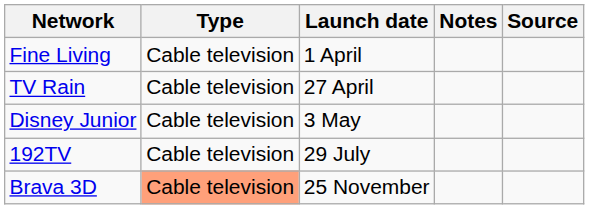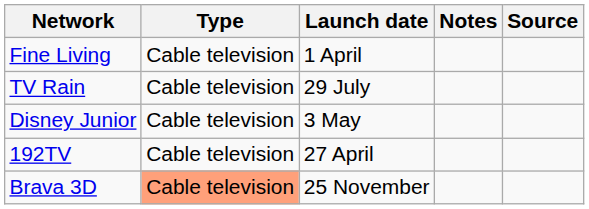 <table class="wikitable sortable">
 <tr>
 <th>Network</th>
 <th>Type</th>
 <th>Launch date</th>
 <th>Notes</th>
 <th>Source</th>
 </tr>
 <tr>
 <td><a href='#'>Fine Living</a></td>
 <td>Cable television</td>
 <td>1 April</td>
 <td></td>
 <td></td>
 </tr>
 <tr>
 <td><a href='#'>TV Rain</a></td>
 <td>Cable television</td>
-<td>27 April</td>
+<td>29 July</td>
 <td></td>
 <td></td>
 </tr>
 <tr>
 <td><a href='#'>Disney Junior</a></td>
 <td>Cable television</td>
 <td>3 May</td>
 <td></td>
 <td></td>
 </tr>
 <tr>
 <td><a href='#'>192TV</a></td>
 <td>Cable television</td>
-<td>29 July</td>
+<td>27 April</td>
 <td></td>
 <td></td>
 </tr>
 <tr>
 <td><a href='#'>Brava 3D</a></td>
 <td style="background: lightsalmon;">Cable television</td>
 <td>25 November</td>
 <td></td>
 <td></td>
 </tr>
 </table>
